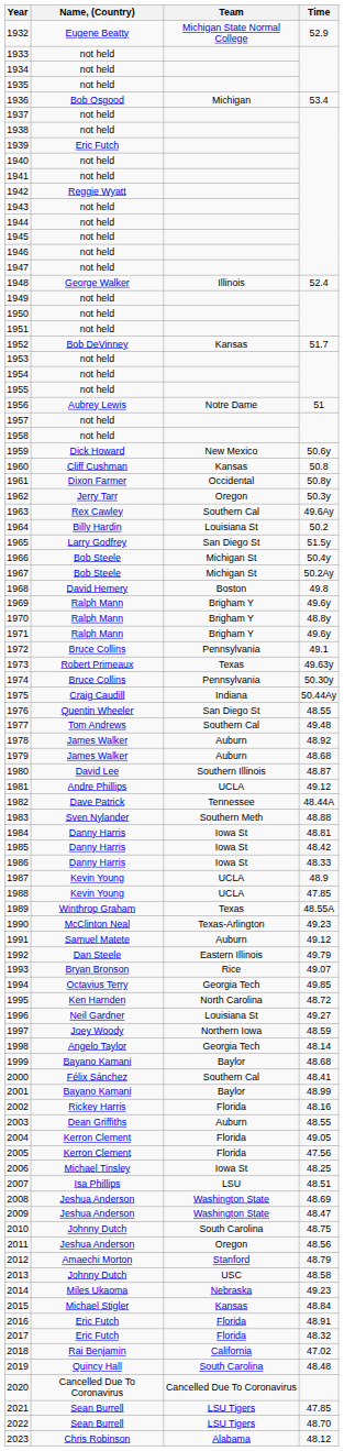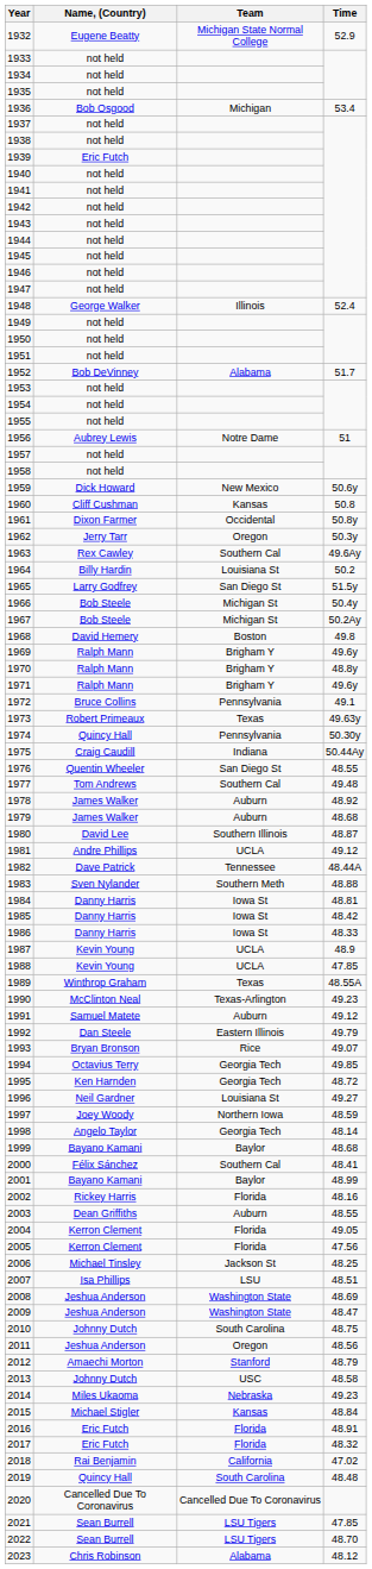 <table class="wikitable sortable" style="font-size:90%; width: 80%; text-align: center;">
 <tr>
 <th>Year</th>
 <th>Name, (Country)</th>
 <th>Team</th>
 <th>Time</th>
 </tr>
 <tr>
 <td>1932</td>
 <td><a href='#'>Eugene Beatty</a></td>
 <td><a href='#'>Michigan State Normal College</a></td>
 <td>52.9</td>
 </tr>
 <tr>
 <td>1933</td>
 <td>not held</td>
 <td></td>
 </tr>
 <tr>
 <td>1934</td>
 <td>not held</td>
 <td></td>
 </tr>
 <tr>
 <td>1935</td>
 <td>not held</td>
 <td></td>
 </tr>
 <tr>
 <td>1936</td>
 <td><a href='#'>Bob Osgood</a></td>
 <td>Michigan</td>
 <td>53.4</td>
 </tr>
 <tr>
 <td>1937</td>
 <td>not held</td>
 <td></td>
 </tr>
 <tr>
 <td>1938</td>
 <td>not held</td>
 <td></td>
 </tr>
 <tr>
 <td>1939</td>
 <td><a href='#'>Eric Futch</a></td>
 <td></td>
 </tr>
 <tr>
 <td>1940</td>
 <td>not held</td>
 <td></td>
 </tr>
 <tr>
 <td>1941</td>
 <td>not held</td>
 <td></td>
 </tr>
 <tr>
 <td>1942</td>
-<td><a href='#'>Reggie Wyatt</a></td>
+<td>not held</td>
 <td></td>
 </tr>
 <tr>
 <td>1943</td>
 <td>not held</td>
 <td></td>
 </tr>
 <tr>
 <td>1944</td>
 <td>not held</td>
 <td></td>
 </tr>
 <tr>
 <td>1945</td>
 <td>not held</td>
 <td></td>
 </tr>
 <tr>
 <td>1946</td>
 <td>not held</td>
 <td></td>
 </tr>
 <tr>
 <td>1947</td>
 <td>not held</td>
 <td></td>
 </tr>
 <tr>
 <td>1948</td>
 <td><a href='#'>George Walker</a></td>
 <td>Illinois</td>
 <td>52.4</td>
 </tr>
 <tr>
 <td>1949</td>
 <td>not held</td>
 <td></td>
 </tr>
 <tr>
 <td>1950</td>
 <td>not held</td>
 <td></td>
 </tr>
 <tr>
 <td>1951</td>
 <td>not held</td>
 <td></td>
 </tr>
 <tr>
 <td>1952</td>
 <td><a href='#'>Bob DeVinney</a></td>
-<td>Kansas</td>
+<td><a href='#'>Alabama</a></td>
 <td>51.7</td>
 </tr>
 <tr>
 <td>1953</td>
 <td>not held</td>
 <td></td>
 </tr>
 <tr>
 <td>1954</td>
 <td>not held</td>
 <td></td>
 </tr>
 <tr>
 <td>1955</td>
 <td>not held</td>
 <td></td>
 </tr>
 <tr>
 <td>1956</td>
 <td><a href='#'>Aubrey Lewis</a></td>
 <td>Notre Dame</td>
 <td>51</td>
 </tr>
 <tr>
 <td>1957</td>
 <td>not held</td>
 <td></td>
 </tr>
 <tr>
 <td>1958</td>
 <td>not held</td>
 <td></td>
 </tr>
 <tr>
 <td>1959</td>
 <td><a href='#'>Dick Howard</a></td>
 <td>New Mexico</td>
 <td>50.6y</td>
 </tr>
 <tr>
 <td>1960</td>
 <td><a href='#'>Cliff Cushman</a></td>
 <td>Kansas</td>
 <td>50.8</td>
 </tr>
 <tr>
 <td>1961</td>
 <td><a href='#'>Dixon Farmer</a></td>
 <td>Occidental</td>
 <td>50.8y</td>
 </tr>
 <tr>
 <td>1962</td>
 <td><a href='#'>Jerry Tarr</a></td>
 <td>Oregon</td>
 <td>50.3y</td>
 </tr>
 <tr>
 <td>1963</td>
 <td><a href='#'>Rex Cawley</a></td>
 <td>Southern Cal</td>
 <td>49.6Ay</td>
 </tr>
 <tr>
 <td>1964</td>
 <td><a href='#'>Billy Hardin</a></td>
 <td>Louisiana St</td>
 <td>50.2</td>
 </tr>
 <tr>
 <td>1965</td>
 <td><a href='#'>Larry Godfrey</a></td>
 <td>San Diego St</td>
 <td>51.5y</td>
 </tr>
 <tr>
 <td>1966</td>
 <td><a href='#'>Bob Steele</a></td>
 <td>Michigan St</td>
 <td>50.4y</td>
 </tr>
 <tr>
 <td>1967</td>
 <td><a href='#'>Bob Steele</a></td>
 <td>Michigan St</td>
 <td>50.2Ay</td>
 </tr>
 <tr>
 <td>1968</td>
 <td><a href='#'>David Hemery</a> </td>
 <td>Boston</td>
 <td>49.8</td>
 </tr>
 <tr>
 <td>1969</td>
 <td><a href='#'>Ralph Mann</a></td>
 <td>Brigham Y</td>
 <td>49.6y</td>
 </tr>
 <tr>
 <td>1970</td>
 <td><a href='#'>Ralph Mann</a></td>
 <td>Brigham Y</td>
 <td>48.8y</td>
 </tr>
 <tr>
 <td>1971</td>
 <td><a href='#'>Ralph Mann</a></td>
 <td>Brigham Y</td>
 <td>49.6y</td>
 </tr>
 <tr>
 <td>1972</td>
 <td><a href='#'>Bruce Collins</a></td>
 <td>Pennsylvania</td>
 <td>49.1</td>
 </tr>
 <tr>
 <td>1973</td>
 <td><a href='#'>Robert Primeaux</a></td>
 <td>Texas</td>
 <td>49.63y</td>
 </tr>
 <tr>
 <td>1974</td>
-<td><a href='#'>Bruce Collins</a></td>
+<td><a href='#'>Quincy Hall</a></td>
 <td>Pennsylvania</td>
 <td>50.30y</td>
 </tr>
 <tr>
 <td>1975</td>
 <td><a href='#'>Craig Caudill</a></td>
 <td>Indiana</td>
 <td>50.44Ay</td>
 </tr>
 <tr>
 <td>1976</td>
 <td><a href='#'>Quentin Wheeler</a></td>
 <td>San Diego St</td>
 <td>48.55</td>
 </tr>
 <tr>
 <td>1977</td>
 <td><a href='#'>Tom Andrews</a></td>
 <td>Southern Cal</td>
 <td>49.48</td>
 </tr>
 <tr>
 <td>1978</td>
 <td><a href='#'>James Walker</a></td>
 <td>Auburn</td>
 <td>48.92</td>
 </tr>
 <tr>
 <td>1979</td>
 <td><a href='#'>James Walker</a></td>
 <td>Auburn</td>
 <td>48.68</td>
 </tr>
 <tr>
 <td>1980</td>
 <td><a href='#'>David Lee</a></td>
 <td>Southern Illinois</td>
 <td>48.87</td>
 </tr>
 <tr>
 <td>1981</td>
 <td><a href='#'>Andre Phillips</a></td>
 <td>UCLA</td>
 <td>49.12</td>
 </tr>
 <tr>
 <td>1982</td>
 <td><a href='#'>Dave Patrick</a></td>
 <td>Tennessee</td>
 <td>48.44A</td>
 </tr>
 <tr>
 <td>1983</td>
 <td><a href='#'>Sven Nylander</a> </td>
 <td>Southern Meth</td>
 <td>48.88</td>
 </tr>
 <tr>
 <td>1984</td>
 <td><a href='#'>Danny Harris</a></td>
 <td>Iowa St</td>
 <td>48.81</td>
 </tr>
 <tr>
 <td>1985</td>
 <td><a href='#'>Danny Harris</a></td>
 <td>Iowa St</td>
 <td>48.42</td>
 </tr>
 <tr>
 <td>1986</td>
 <td><a href='#'>Danny Harris</a></td>
 <td>Iowa St</td>
 <td>48.33</td>
 </tr>
 <tr>
 <td>1987</td>
 <td><a href='#'>Kevin Young</a></td>
 <td>UCLA</td>
 <td>48.9</td>
 </tr>
 <tr>
 <td>1988</td>
 <td><a href='#'>Kevin Young</a></td>
 <td>UCLA</td>
 <td>47.85</td>
 </tr>
 <tr>
 <td>1989</td>
 <td><a href='#'>Winthrop Graham</a> </td>
 <td>Texas</td>
 <td>48.55A</td>
 </tr>
 <tr>
 <td>1990</td>
 <td><a href='#'>McClinton Neal</a></td>
 <td>Texas-Arlington</td>
 <td>49.23</td>
 </tr>
 <tr>
 <td>1991</td>
 <td><a href='#'>Samuel Matete</a> </td>
 <td>Auburn</td>
 <td>49.12</td>
 </tr>
 <tr>
 <td>1992</td>
 <td><a href='#'>Dan Steele</a></td>
 <td>Eastern Illinois</td>
 <td>49.79</td>
 </tr>
 <tr>
 <td>1993</td>
 <td><a href='#'>Bryan Bronson</a></td>
 <td>Rice</td>
 <td>49.07</td>
 </tr>
 <tr>
 <td>1994</td>
 <td><a href='#'>Octavius Terry</a></td>
 <td>Georgia Tech</td>
 <td>49.85</td>
 </tr>
 <tr>
 <td>1995</td>
 <td><a href='#'>Ken Harnden</a> </td>
-<td>North Carolina</td>
+<td>Georgia Tech</td>
 <td>48.72</td>
 </tr>
 <tr>
 <td>1996</td>
 <td><a href='#'>Neil Gardner</a> </td>
 <td>Louisiana St</td>
 <td>49.27</td>
 </tr>
 <tr>
 <td>1997</td>
 <td><a href='#'>Joey Woody</a></td>
 <td>Northern Iowa</td>
 <td>48.59</td>
 </tr>
 <tr>
 <td>1998</td>
 <td><a href='#'>Angelo Taylor</a></td>
 <td>Georgia Tech</td>
 <td>48.14</td>
 </tr>
 <tr>
 <td>1999</td>
 <td><a href='#'>Bayano Kamani</a> </td>
 <td>Baylor</td>
 <td>48.68</td>
 </tr>
 <tr>
 <td>2000</td>
 <td><a href='#'>Félix Sánchez</a> </td>
 <td>Southern Cal</td>
 <td>48.41</td>
 </tr>
 <tr>
 <td>2001</td>
 <td><a href='#'>Bayano Kamani</a> </td>
 <td>Baylor</td>
 <td>48.99</td>
 </tr>
 <tr>
 <td>2002</td>
 <td><a href='#'>Rickey Harris</a></td>
 <td>Florida</td>
 <td>48.16</td>
 </tr>
 <tr>
 <td>2003</td>
 <td><a href='#'>Dean Griffiths</a> </td>
 <td>Auburn</td>
 <td>48.55</td>
 </tr>
 <tr>
 <td>2004</td>
 <td><a href='#'>Kerron Clement</a></td>
 <td>Florida</td>
 <td>49.05</td>
 </tr>
 <tr>
 <td>2005</td>
 <td><a href='#'>Kerron Clement</a></td>
 <td>Florida</td>
 <td>47.56</td>
 </tr>
 <tr>
 <td>2006</td>
 <td><a href='#'>Michael Tinsley</a></td>
-<td>Iowa St</td>
+<td>Jackson St</td>
 <td>48.25</td>
 </tr>
 <tr>
 <td>2007</td>
 <td><a href='#'>Isa Phillips</a> </td>
 <td>LSU</td>
 <td>48.51</td>
 </tr>
 <tr>
 <td>2008</td>
 <td><a href='#'>Jeshua Anderson</a></td>
 <td><a href='#'>Washington State</a></td>
 <td>48.69</td>
 </tr>
 <tr>
 <td>2009</td>
 <td><a href='#'>Jeshua Anderson</a></td>
 <td><a href='#'>Washington State</a></td>
 <td>48.47</td>
 </tr>
 <tr>
 <td>2010</td>
 <td><a href='#'>Johnny Dutch</a></td>
 <td>South Carolina</td>
 <td>48.75</td>
 </tr>
 <tr>
 <td>2011</td>
 <td><a href='#'>Jeshua Anderson</a></td>
 <td>Oregon</td>
 <td>48.56</td>
 </tr>
 <tr>
 <td>2012</td>
 <td><a href='#'>Amaechi Morton</a></td>
 <td><a href='#'>Stanford</a></td>
 <td>48.79</td>
 </tr>
 <tr>
 <td>2013</td>
 <td><a href='#'>Johnny Dutch</a></td>
 <td>USC</td>
 <td>48.58</td>
 </tr>
 <tr>
 <td>2014</td>
 <td><a href='#'>Miles Ukaoma</a> </td>
 <td><a href='#'>Nebraska</a></td>
 <td>49.23</td>
 </tr>
 <tr>
 <td>2015</td>
 <td><a href='#'>Michael Stigler</a></td>
 <td><a href='#'>Kansas</a></td>
 <td>48.84</td>
 </tr>
 <tr>
 <td>2016</td>
 <td><a href='#'>Eric Futch</a></td>
 <td><a href='#'>Florida</a></td>
 <td>48.91</td>
 </tr>
 <tr>
 <td>2017</td>
 <td><a href='#'>Eric Futch</a></td>
 <td><a href='#'>Florida</a></td>
 <td>48.32</td>
 </tr>
 <tr>
 <td>2018</td>
 <td><a href='#'>Rai Benjamin</a></td>
 <td><a href='#'>California</a></td>
 <td>47.02</td>
 </tr>
 <tr>
 <td>2019</td>
 <td><a href='#'>Quincy Hall</a></td>
 <td><a href='#'>South Carolina</a></td>
 <td>48.48</td>
 </tr>
 <tr>
 <td>2020</td>
 <td>Cancelled Due To Coronavirus</td>
 <td>Cancelled Due To Coronavirus</td>
 <td></td>
 </tr>
 <tr>
 <td>2021</td>
 <td><a href='#'>Sean Burrell</a></td>
 <td><a href='#'>LSU Tigers</a></td>
 <td>47.85</td>
 </tr>
 <tr>
 <td>2022</td>
 <td><a href='#'>Sean Burrell</a></td>
 <td><a href='#'>LSU Tigers</a></td>
 <td>48.70</td>
 </tr>
 <tr>
 <td>2023</td>
 <td><a href='#'>Chris Robinson</a></td>
 <td><a href='#'>Alabama</a></td>
 <td>48.12</td>
 </tr>
 </table>
